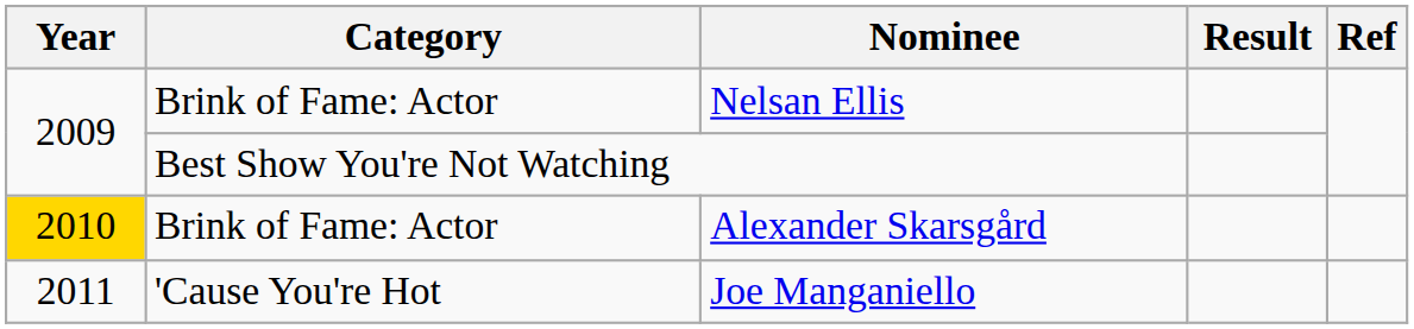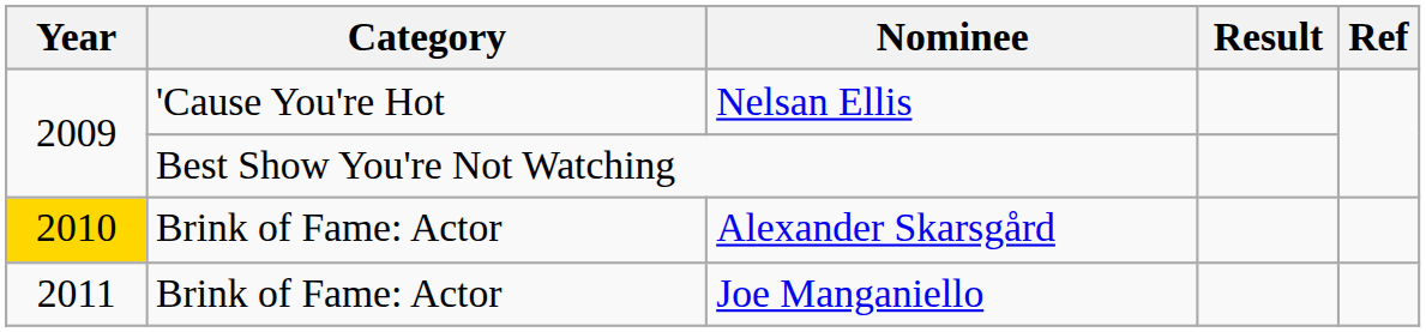 <table class="wikitable" width="90%">
 <tr>
 <th width="10%">Year</th>
 <th width="40%">Category</th>
 <th width="35%">Nominee</th>
 <th width="10%">Result</th>
 <th width="5%">Ref</th>
 </tr>
 <tr>
 <td rowspan="2" align="center">2009</td>
-<td>Brink of Fame: Actor</td>
+<td>'Cause You're Hot</td>
 <td><a href='#'>Nelsan Ellis</a></td>
 <td></td>
 <td rowspan="2" align="center"></td>
 </tr>
 <tr>
 <td colspan="2">Best Show You're Not Watching</td>
 <td></td>
 </tr>
 <tr>
 <td align="center" style="background: gold;">2010</td>
 <td>Brink of Fame: Actor</td>
 <td><a href='#'>Alexander Skarsgård</a></td>
 <td></td>
 <td align="center"></td>
 </tr>
 <tr>
 <td align="center">2011</td>
-<td>'Cause You're Hot</td>
+<td>Brink of Fame: Actor</td>
 <td><a href='#'>Joe Manganiello</a></td>
 <td></td>
 <td align="center"></td>
 </tr>
 </table>
